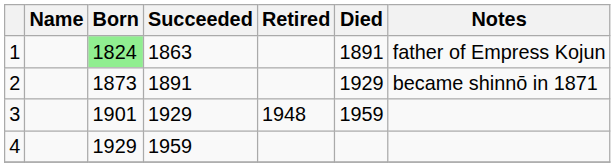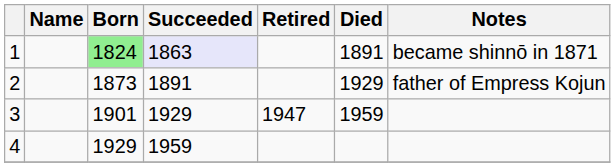 <table class=wikitable>
 <tr>
 <th></th>
 <th>Name</th>
 <th>Born</th>
 <th>Succeeded</th>
 <th>Retired</th>
 <th>Died</th>
 <th>Notes</th>
 </tr>
 <tr>
 <td>1</td>
 <td></td>
 <td style="background: lightgreen;">1824</td>
-<td>1863</td>
+<td style="background: lavender;">1863</td>
 <td></td>
 <td>1891</td>
-<td>father of Empress Kojun</td>
+<td>became shinnō in 1871</td>
 </tr>
 <tr>
 <td>2</td>
 <td></td>
 <td>1873</td>
 <td>1891</td>
 <td></td>
 <td>1929</td>
-<td>became shinnō in 1871</td>
+<td>father of Empress Kojun</td>
 </tr>
 <tr>
 <td>3</td>
 <td></td>
 <td>1901</td>
 <td>1929</td>
-<td>1948</td>
+<td>1947</td>
 <td>1959</td>
 <td></td>
 </tr>
 <tr>
 <td>4</td>
 <td></td>
 <td>1929</td>
 <td>1959</td>
 <td></td>
 <td></td>
 <td></td>
 </tr>
 <tr>
 </tr>
 </table>
